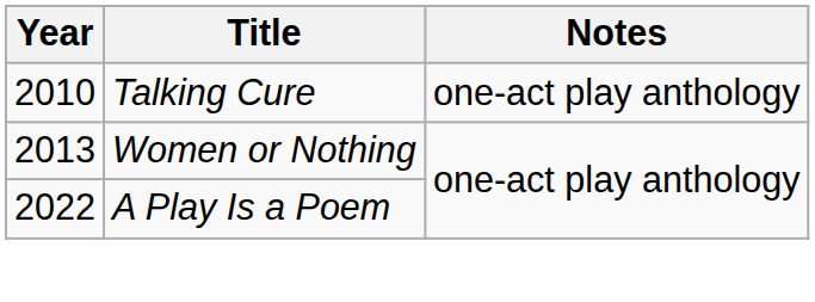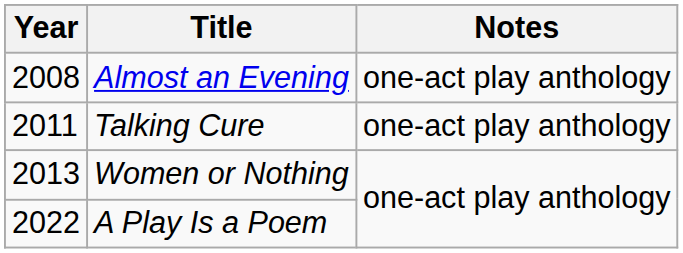 <table class="wikitable">
 <tr>
 <th>Year</th>
 <th>Title</th>
 <th>Notes</th>
 </tr>
 <tr>
-<td>2010</td>
+<td>2008</td>
+<td><em><a href='#'>Almost an Evening</a></em></td>
+<td>one-act play anthology</td>
+</tr>
+<tr>
+<td>2011</td>
 <td><em>Talking Cure</em></td>
 <td>one-act play anthology</td>
 </tr>
 <tr>
 <td>2013</td>
 <td><em>Women or Nothing</em></td>
 <td rowspan="2">one-act play anthology</td>
 </tr>
 <tr>
 <td>2022</td>
 <td><em>A Play Is a Poem</em></td>
 </tr>
 </table>
